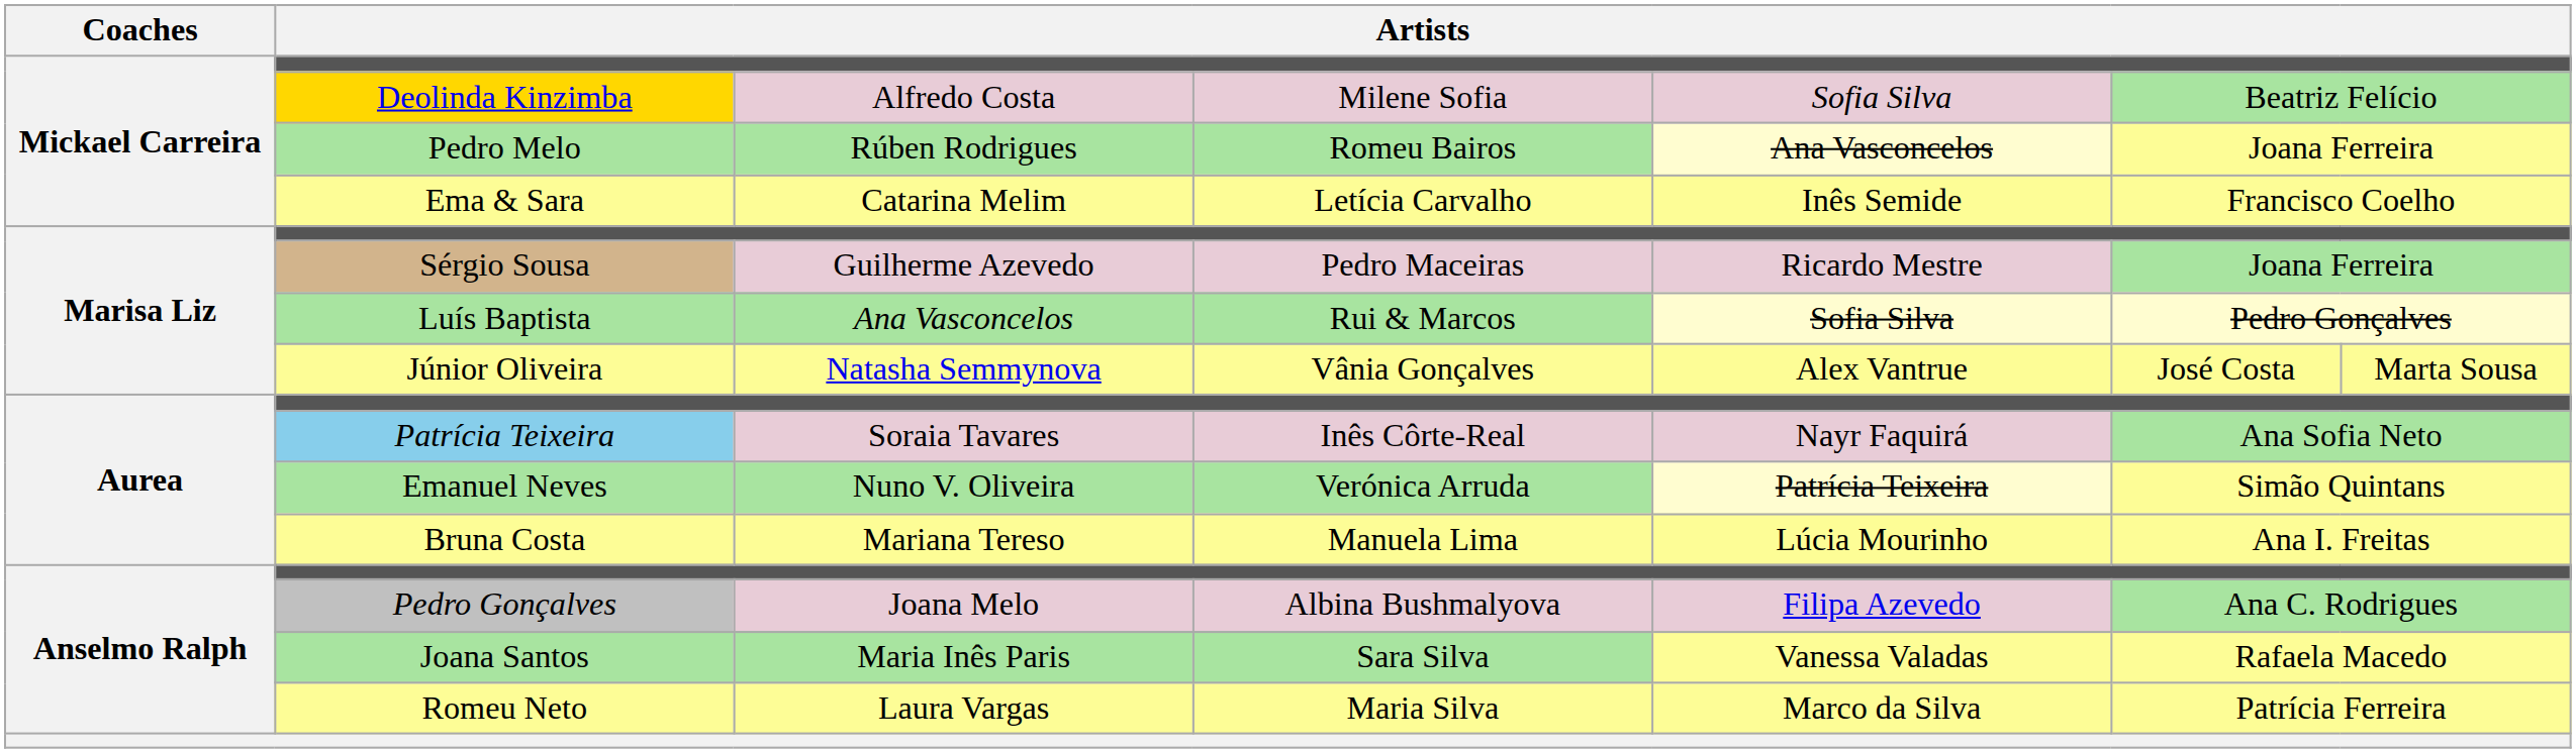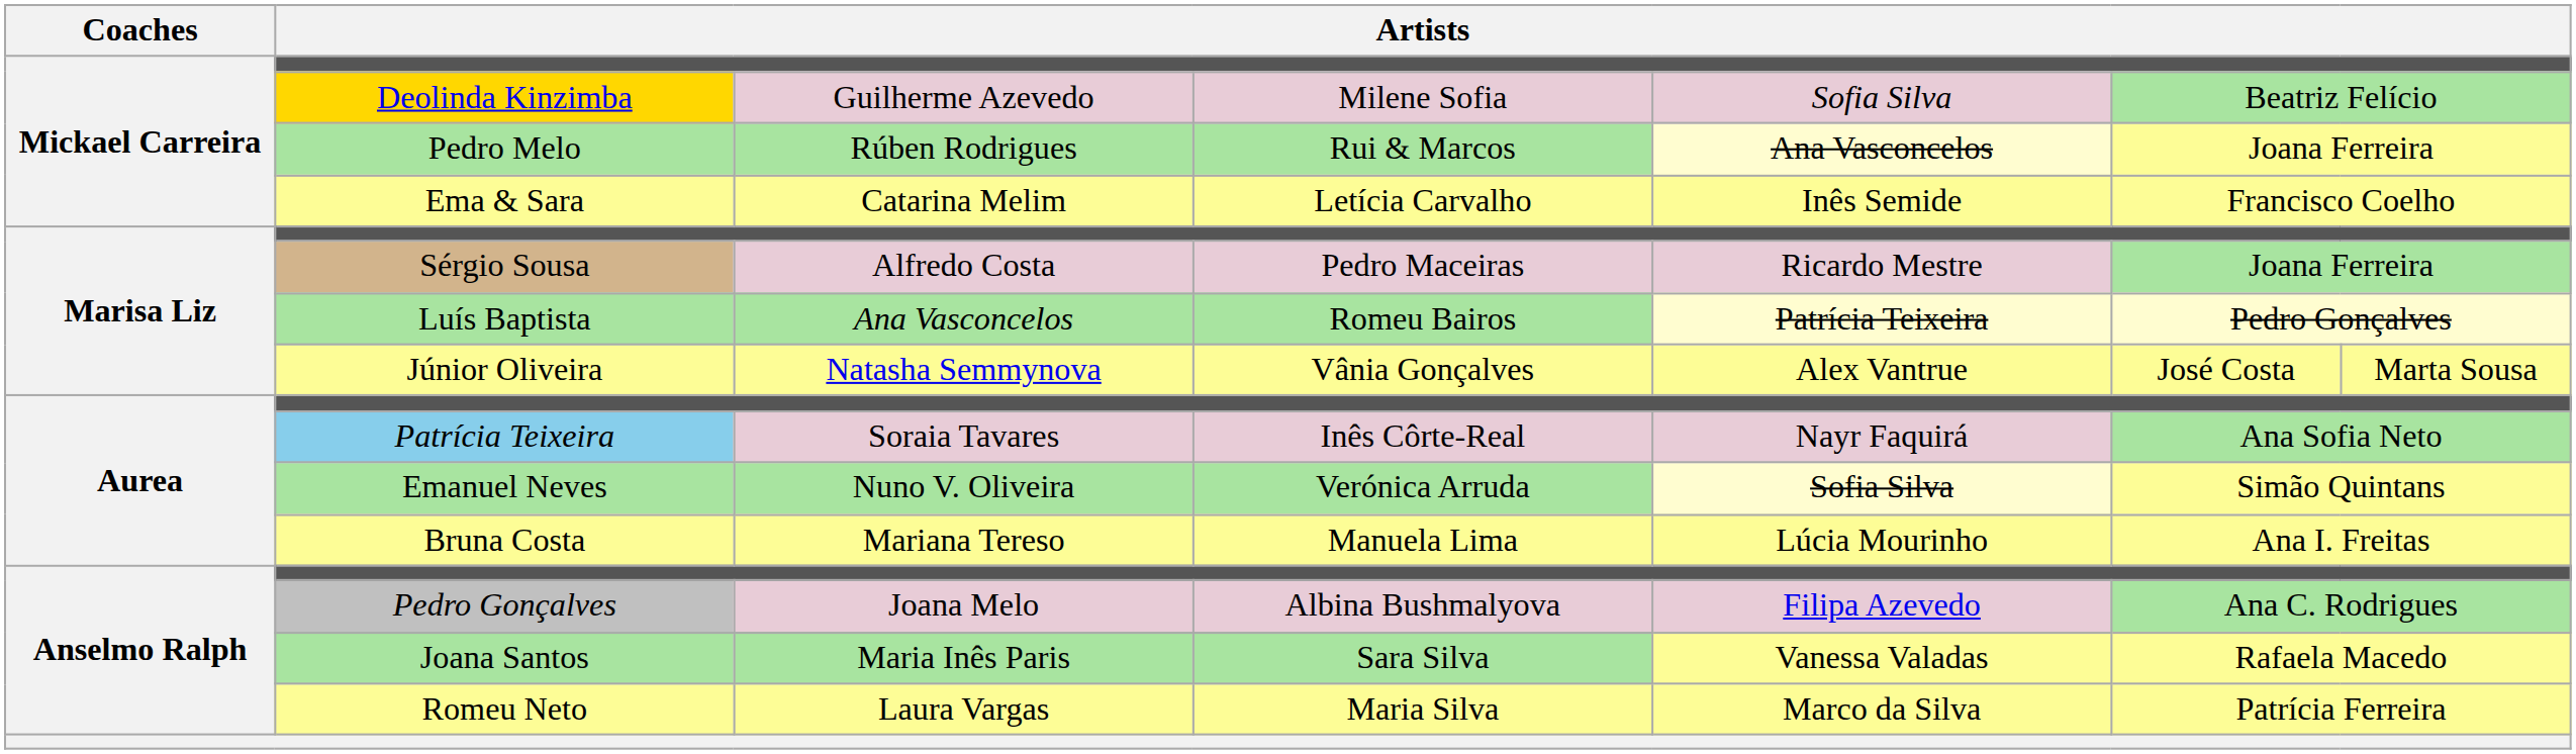 <table class="wikitable collapsible collapsed" style="text-align:center; width:100%">
 <tr>
 <th style="width:10%">Coaches</th>
 <th style="width:85%" colspan="6">Artists</th>
 </tr>
 <tr>
 <th rowspan="4">Mickael Carreira</th>
 <td colspan="6" style="background:#555"></td>
 </tr>
 <tr>
 <td style="background:gold; width:17%"><a href='#'>Deolinda Kinzimba</a></td>
-<td style="background:#E8CCD7">Alfredo Costa</td>
+<td style="background:#E8CCD7; width:17%">Guilherme Azevedo</td>
 <td style="background:#E8CCD7; width:17%">Milene Sofia</td>
 <td style="background:#E8CCD7; width:17%"><em>Sofia Silva</em></td>
 <td style="background:#A8E4A0" colspan="2">Beatriz Felício</td>
 </tr>
 <tr>
 <td style="background:#A8E4A0">Pedro Melo</td>
 <td style="background:#A8E4A0">Rúben Rodrigues</td>
-<td style="background:#A8E4A0">Romeu Bairos</td>
+<td style="background:#A8E4A0">Rui & Marcos</td>
 <td style="background:#FFFDD0"><s>Ana Vasconcelos</s></td>
 <td style="background:#FDFD96" colspan="2">Joana Ferreira</td>
 </tr>
 <tr>
 <td style="background:#FDFD96">Ema & Sara</td>
 <td style="background:#FDFD96">Catarina Melim</td>
 <td style="background:#FDFD96">Letícia Carvalho</td>
 <td style="background:#FDFD96">Inês Semide</td>
 <td style="background:#FDFD96" colspan="2">Francisco Coelho</td>
 </tr>
 <tr>
 <th rowspan="4">Marisa Liz</th>
 <td colspan="6" style="background:#555"></td>
 </tr>
 <tr>
 <td style="background:tan">Sérgio Sousa</td>
-<td style="background:#E8CCD7; width:17%">Guilherme Azevedo</td>
+<td style="background:#E8CCD7">Alfredo Costa</td>
 <td style="background:#E8CCD7">Pedro Maceiras</td>
 <td style="background:#E8CCD7">Ricardo Mestre</td>
 <td style="background:#A8E4A0" colspan="2">Joana Ferreira</td>
 </tr>
 <tr>
 <td style="background:#A8E4A0">Luís Baptista</td>
 <td style="background:#A8E4A0"><em>Ana Vasconcelos</em></td>
-<td style="background:#A8E4A0">Rui & Marcos</td>
-<td style="background:#FFFDD0"><s>Sofia Silva</s></td>
+<td style="background:#A8E4A0">Romeu Bairos</td>
+<td style="background:#FFFDD0"><s>Patrícia Teixeira</s></td>
 <td style="background:#FFFDD0" colspan="2"><s>Pedro Gonçalves</s></td>
 </tr>
 <tr>
 <td style="background:#FDFD96">Júnior Oliveira</td>
 <td style="background:#FDFD96"><a href='#'>Natasha Semmynova</a></td>
 <td style="background:#FDFD96">Vânia Gonçalves</td>
 <td style="background:#FDFD96">Alex Vantrue</td>
 <td style="background:#FDFD96; width:8.5%">José Costa</td>
 <td style="background:#FDFD96; width:8.5%">Marta Sousa</td>
 </tr>
 <tr>
 <th rowspan="4">Aurea</th>
 <td colspan="6" style="background:#555"></td>
 </tr>
 <tr>
 <td style="background:skyblue"><em>Patrícia Teixeira</em></td>
 <td style="background:#E8CCD7">Soraia Tavares</td>
 <td style="background:#E8CCD7">Inês Côrte-Real</td>
 <td style="background:#E8CCD7">Nayr Faquirá</td>
 <td style="background:#A8E4A0" colspan="2">Ana Sofia Neto</td>
 </tr>
 <tr>
 <td style="background:#A8E4A0">Emanuel Neves</td>
 <td style="background:#A8E4A0">Nuno V. Oliveira</td>
 <td style="background:#A8E4A0">Verónica Arruda</td>
-<td style="background:#FFFDD0"><s>Patrícia Teixeira</s></td>
+<td style="background:#FFFDD0"><s>Sofia Silva</s></td>
 <td style="background:#FDFD96" colspan="2">Simão Quintans</td>
 </tr>
 <tr>
 <td style="background:#FDFD96">Bruna Costa</td>
 <td style="background:#FDFD96">Mariana Tereso</td>
 <td style="background:#FDFD96">Manuela Lima</td>
 <td style="background:#FDFD96">Lúcia Mourinho</td>
 <td style="background:#FDFD96" colspan="2">Ana I. Freitas</td>
 </tr>
 <tr>
 <th rowspan="4">Anselmo Ralph</th>
 <td colspan="6" style="background:#555"></td>
 </tr>
 <tr>
 <td style="background:silver"><em>Pedro Gonçalves</em></td>
 <td style="background:#E8CCD7">Joana Melo</td>
 <td style="background:#E8CCD7">Albina Bushmalyova</td>
 <td style="background:#E8CCD7"><a href='#'>Filipa Azevedo</a></td>
 <td style="background:#A8E4A0" colspan="2">Ana C. Rodrigues</td>
 </tr>
 <tr>
 <td style="background:#A8E4A0">Joana Santos</td>
 <td style="background:#A8E4A0">Maria Inês Paris</td>
 <td style="background:#A8E4A0">Sara Silva</td>
 <td style="background:#FDFD96">Vanessa Valadas</td>
 <td style="background:#FDFD96" colspan="2">Rafaela Macedo</td>
 </tr>
 <tr>
 <td style="background:#FDFD96">Romeu Neto</td>
 <td style="background:#FDFD96">Laura Vargas</td>
 <td style="background:#FDFD96">Maria Silva</td>
 <td style="background:#FDFD96">Marco da Silva</td>
 <td style="background:#FDFD96" colspan="2">Patrícia Ferreira</td>
 </tr>
 <tr>
 <th style="font-size:90%; line-height:12px" colspan="7"></th>
 </tr>
 </table>
